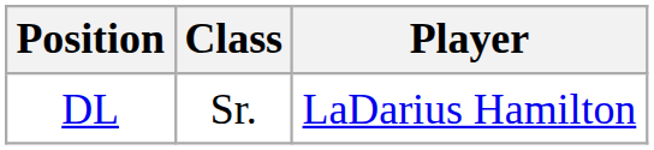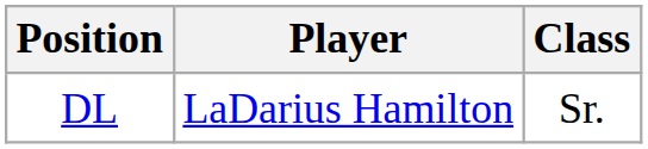 <table class="wikitable sortable" border="1">
 <tr>
 <th>Position</th>
+<th>Player</th>
 <th>Class</th>
-<th>Player</th>
 </tr>
 <tr>
 <td style="text-align:center; background:white"><a href='#'>DL</a></td>
+<td style="text-align:center; background:white"><a href='#'>LaDarius Hamilton</a></td>
 <td style="text-align:center; background:white">Sr.</td>
-<td style="text-align:center; background:white"><a href='#'>LaDarius Hamilton</a></td>
 </tr>
 </table>
